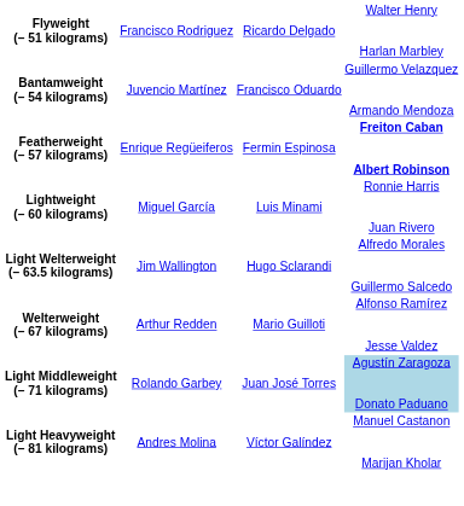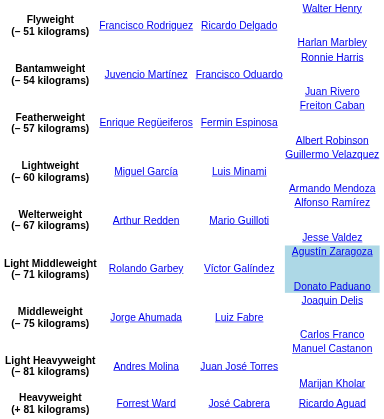 <table>
 <tr align="center">
 <td><strong>Flyweight<br>(– 51 kilograms)</strong></td>
 <td> <a href='#'>Francisco Rodriguez</a><br></td>
 <td> <a href='#'>Ricardo Delgado</a><br></td>
 <td> <a href='#'>Walter Henry</a><br><br><br> <a href='#'>Harlan Marbley</a><br></td>
 </tr>
 <tr align="center">
 <td><strong>Bantamweight<br>(– 54 kilograms)</strong></td>
 <td> <a href='#'>Juvencio Martínez</a><br></td>
 <td> <a href='#'>Francisco Oduardo</a><br></td>
-<td> <a href='#'>Guillermo Velazquez</a><br><br><br> <a href='#'>Armando Mendoza</a><br></td>
+<td> <a href='#'>Ronnie Harris</a><br><br><br> <a href='#'>Juan Rivero</a><br></td>
 </tr>
 <tr align="center">
 <td><strong>Featherweight<br>(– 57 kilograms)</strong></td>
 <td> <a href='#'>Enrique Regüeiferos</a><br></td>
 <td> <a href='#'>Fermin Espinosa</a><br></td>
-<td><strong> <a href='#'>Freiton Caban</a><br><br><br> <a href='#'>Albert Robinson</a><br></strong></td>
+<td> <a href='#'>Freiton Caban</a><br><br><br> <a href='#'>Albert Robinson</a><br></td>
 </tr>
 <tr align="center">
 <td><strong>Lightweight<br>(– 60 kilograms)</strong></td>
 <td> <a href='#'>Miguel García</a><br></td>
 <td> <a href='#'>Luis Minami</a><br></td>
-<td> <a href='#'>Ronnie Harris</a><br><br><br> <a href='#'>Juan Rivero</a><br></td>
-</tr>
-<tr align="center">
-<td><strong>Light Welterweight<br>(– 63.5 kilograms)</strong></td>
-<td> <a href='#'>Jim Wallington</a><br></td>
-<td> <a href='#'>Hugo Sclarandi</a><br></td>
-<td> <a href='#'>Alfredo Morales</a><br><br><br> <a href='#'>Guillermo Salcedo</a><br></td>
+<td> <a href='#'>Guillermo Velazquez</a><br><br><br> <a href='#'>Armando Mendoza</a><br></td>
 </tr>
 <tr align="center">
 <td><strong>Welterweight<br>(– 67 kilograms)</strong></td>
 <td> <a href='#'>Arthur Redden</a><br></td>
 <td> <a href='#'>Mario Guilloti</a><br></td>
 <td> <a href='#'>Alfonso Ramírez</a><br><br><br> <a href='#'>Jesse Valdez</a><br></td>
 </tr>
 <tr align="center">
 <td><strong>Light Middleweight<br>(– 71 kilograms)</strong></td>
 <td> <a href='#'>Rolando Garbey</a><br></td>
-<td> <a href='#'>Juan José Torres</a><br></td>
+<td> <a href='#'>Víctor Galíndez</a><br></td>
 <td style="background: lightblue;"> <a href='#'>Agustín Zaragoza</a><br><br><br> <a href='#'>Donato Paduano</a><br></td>
+</tr>
+<tr align="center">
+<td><strong>Middleweight<br>(– 75 kilograms)</strong></td>
+<td> <a href='#'>Jorge Ahumada</a><br></td>
+<td> <a href='#'>Luiz Fabre</a><br></td>
+<td> <a href='#'>Joaquin Delis</a><br><br><br> <a href='#'>Carlos Franco</a><br></td>
 </tr>
 <tr align="center">
 <td><strong>Light Heavyweight<br>(– 81 kilograms)</strong></td>
 <td> <a href='#'>Andres Molina</a><br></td>
-<td> <a href='#'>Víctor Galíndez</a><br></td>
+<td> <a href='#'>Juan José Torres</a><br></td>
 <td> <a href='#'>Manuel Castanon</a><br><br><br> <a href='#'>Marijan Kholar</a><br></td>
 </tr>
+<tr align="center">
+<td><strong>Heavyweight<br>(+ 81 kilograms)</strong></td>
+<td> <a href='#'>Forrest Ward</a><br></td>
+<td> <a href='#'>José Cabrera</a><br></td>
+<td> <a href='#'>Ricardo Aguad</a><br></td>
+</tr>
 </table>
